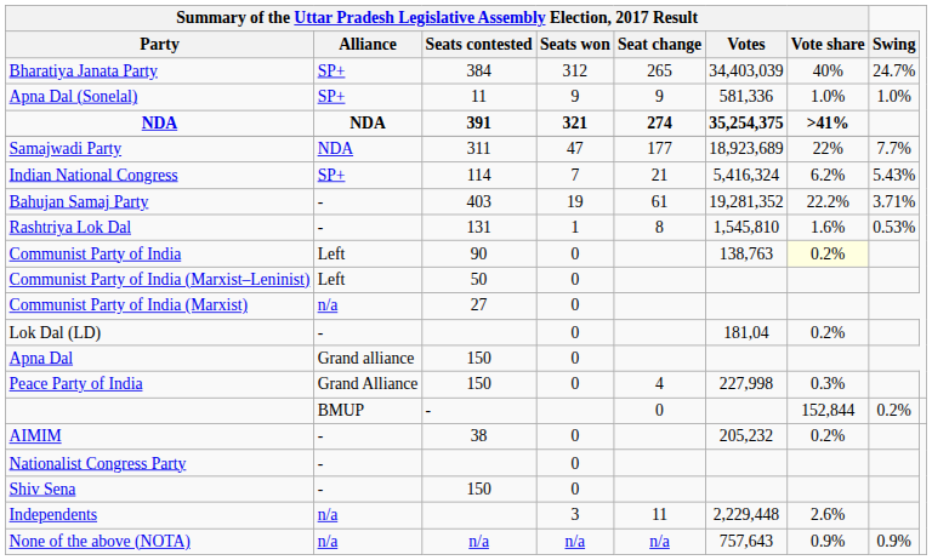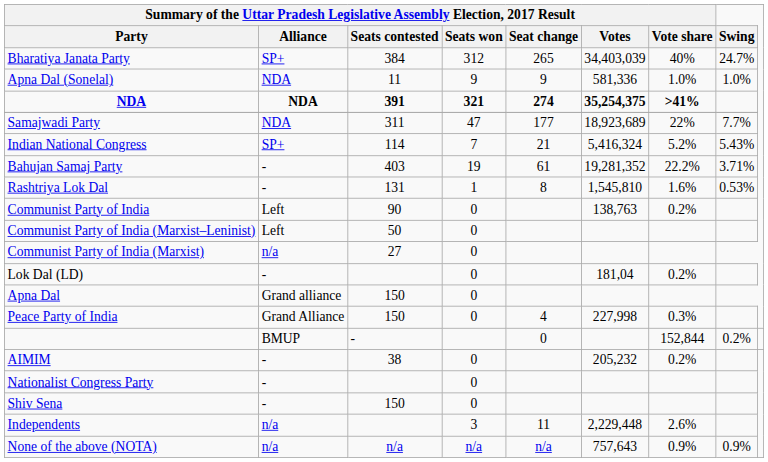 <table class="wikitable sortable">
 <tr>
 <th colspan="7">Summary of the <a href='#'>Uttar Pradesh Legislative Assembly</a> Election, 2017 Result</th>
 </tr>
 <tr>
 <th>Party</th>
 <th>Alliance</th>
 <th>Seats contested</th>
 <th>Seats won</th>
 <th>Seat change</th>
 <th>Votes</th>
 <th>Vote share</th>
 <th>Swing</th>
 </tr>
 <tr>
 <td style="text-align:left;"><a href='#'>Bharatiya Janata Party</a></td>
 <td style="text-align:left;"><a href='#'>SP+</a></td>
 <td style="text-align:center;">384</td>
 <td style="text-align:center;">312</td>
 <td style="text-align:center;"> 265</td>
 <td style="text-align:center;">34,403,039</td>
 <td style="text-align:center;">40%</td>
 <td style="text-align:center;"> 24.7%</td>
 </tr>
 <tr>
 <td style="text-align:left;"><a href='#'>Apna Dal (Sonelal)</a></td>
-<td style="text-align:left;"><a href='#'>SP+</a></td>
+<td style="text-align:left;"><a href='#'>NDA</a></td>
 <td style="text-align:center;">11</td>
 <td style="text-align:center;">9</td>
 <td style="text-align:center;"> 9</td>
 <td style="text-align:center;">581,336</td>
 <td style="text-align:center;">1.0%</td>
 <td style="text-align:center;"> 1.0%</td>
 </tr>
 <tr |-  style="text-align:left;" |Nirbal Indian Shoshit Hamara Aam Dal(NISHAD)>
 <td style="text-align:center;"><strong><a href='#'>NDA</a></strong></td>
 <td style="text-align:center;"><strong>NDA</strong></td>
 <td style="text-align:center;"><strong>391</strong></td>
 <td style="text-align:center;"><strong>321</strong></td>
 <td style="text-align:center;"><strong> 274</strong></td>
 <td style="text-align:center;"><strong>35,254,375</strong></td>
 <td style="text-align:center;"><strong>>41%</strong></td>
 <td style="text-align:center;"></td>
 </tr>
 <tr style="text-align:left;" |Nirbal Indian Shoshit Hamara Aam Dal(NISHAD)>
 </tr>
 <tr>
 <td style="text-align:left;"><a href='#'>Samajwadi Party</a></td>
 <td style="text-align:left;"><a href='#'>NDA</a></td>
 <td style="text-align:center;">311</td>
 <td style="text-align:center;">47</td>
 <td style="text-align:center;">177</td>
 <td style="text-align:center;">18,923,689</td>
 <td style="text-align:center;">22%</td>
 <td style="text-align:center;"> 7.7%</td>
 </tr>
 <tr>
 <td style="text-align:left;"><a href='#'>Indian National Congress</a></td>
 <td style="text-align:left;"><a href='#'>SP+</a></td>
 <td style="text-align:center;">114</td>
 <td style="text-align:center;">7</td>
 <td style="text-align:center;">21</td>
 <td style="text-align:center;">5,416,324</td>
-<td style="text-align:center;">6.2%</td>
+<td style="text-align:center;">5.2%</td>
 <td style="text-align:center;"> 5.43%</td>
 </tr>
 <tr>
 <td style="text-align:left;"><a href='#'>Bahujan Samaj Party</a></td>
 <td style="text-align:left;">-</td>
 <td style="text-align:center;">403</td>
 <td style="text-align:center;">19</td>
 <td style="text-align:center;">61</td>
 <td style="text-align:center;">19,281,352</td>
 <td style="text-align:center;">22.2%</td>
 <td style="text-align:center;"> 3.71%</td>
 </tr>
 <tr>
 <td style="text-align:left;"><a href='#'>Rashtriya Lok Dal</a></td>
 <td style="text-align:left;">-</td>
 <td style="text-align:center;">131</td>
 <td style="text-align:center;">1</td>
 <td style="text-align:center;">8</td>
 <td style="text-align:center;">1,545,810</td>
 <td style="text-align:center;">1.6%</td>
 <td style="text-align:center;"> 0.53%</td>
 </tr>
 <tr>
 <td style="text-align:left;"><a href='#'>Communist Party of India</a></td>
 <td style="text-align:left;">Left</td>
 <td style="text-align:center;">90</td>
 <td style="text-align:center;">0</td>
 <td style="text-align:center;"></td>
 <td style="text-align:center;">138,763</td>
-<td style="background: lightyellow; text-align:center;">0.2%</td>
+<td style="text-align:center;">0.2%</td>
 <td style="text-align:center;"></td>
 </tr>
 <tr>
 <td style="text-align:left;"><a href='#'>Communist Party of India (Marxist–Leninist)</a></td>
 <td style="text-align:left;">Left</td>
 <td style="text-align:center;">50</td>
 <td style="text-align:center;">0</td>
 <td style="text-align:center;"></td>
 <td style="text-align:center;"></td>
 <td style="text-align:center;"></td>
 <td style="text-align:center;"></td>
 </tr>
 <tr>
 <td style="text-align:left;"><a href='#'>Communist Party of India (Marxist)</a></td>
 <td style="text-align:left;"><a href='#'>n/a</a></td>
 <td style="text-align:center;">27</td>
 <td style="text-align:center;">0</td>
 <td style="text-align:center;"></td>
 <td style="text-align:center;"></td>
 <td style="text-align:center;"></td>
 </tr>
 <tr>
 <td style="text-align:left;">Lok Dal (LD)</td>
 <td style="text-align:left;">-</td>
 <td style="text-align:center;"></td>
 <td style="text-align:center;">0</td>
 <td style="text-align:center;"></td>
 <td style="text-align:center;">181,04</td>
 <td style="text-align:center;">0.2%</td>
 <td style="text-align:center;"></td>
 </tr>
 <tr>
 <td style="text-align:left;"><a href='#'>Apna Dal</a></td>
 <td style="text-align:left;">Grand alliance</td>
 <td style="text-align:center;">150</td>
 <td style="text-align:center;">0</td>
 <td style="text-align:center;"></td>
 <td style="text-align:center;"></td>
 <td style="text-align:center;"></td>
 </tr>
 <tr>
 <td style="text-align:left;"><a href='#'>Peace Party of India</a></td>
 <td style="text-align:left;">Grand Alliance</td>
 <td style="text-align:center;">150</td>
 <td style="text-align:center;">0</td>
 <td style="text-align:center;">4</td>
 <td style="text-align:center;">227,998</td>
 <td style="text-align:center;">0.3%</td>
 <td style="text-align:center;"></td>
 </tr>
 <tr>
 <td></td>
 <td style="text-align:left;">BMUP</td>
 <td style="text-align:left;">-</td>
 <td style="text-align:center;"></td>
 <td style="text-align:center;">0</td>
 <td style="text-align:center;"></td>
 <td style="text-align:center;">152,844</td>
 <td style="text-align:center;">0.2%</td>
 <td style="text-align:center;"></td>
 </tr>
 <tr>
 <td style="text-align:left;"><a href='#'>AIMIM</a></td>
 <td style="text-align:left;">-</td>
 <td style="text-align:center;">38</td>
 <td style="text-align:center;">0</td>
 <td style="text-align:center;"></td>
 <td style="text-align:center;">205,232</td>
 <td style="text-align:center;">0.2%</td>
 <td style="text-align:center;"></td>
 </tr>
 <tr>
 <td style="text-align:left;"><a href='#'>Nationalist Congress Party</a></td>
 <td style="text-align:left;">-</td>
 <td style="text-align:center;"></td>
 <td style="text-align:center;">0</td>
 <td style="text-align:center;"></td>
 <td style="text-align:center;"></td>
 <td style="text-align:center;"></td>
 <td style="text-align:center;"></td>
 </tr>
 <tr>
 <td style="text-align:left;"><a href='#'>Shiv Sena</a></td>
 <td style="text-align:left;">-</td>
 <td style="text-align:center;">150</td>
 <td style="text-align:center;">0</td>
 <td style="text-align:center;"></td>
 <td style="text-align:center;"></td>
 <td style="text-align:center;"></td>
 <td style="text-align:center;"></td>
 </tr>
 <tr>
 <td style="text-align:left;"><a href='#'>Independents</a></td>
 <td style="text-align:left;"><a href='#'>n/a</a></td>
 <td style="text-align:center;"></td>
 <td style="text-align:center;">3</td>
 <td style="text-align:center;">11</td>
 <td style="text-align:center;">2,229,448</td>
 <td style="text-align:center;">2.6%</td>
 <td style="text-align:center;"></td>
 </tr>
 <tr>
 <td style="text-align:left;"><a href='#'>None of the above (NOTA)</a></td>
 <td style="text-align:left;"><a href='#'>n/a</a></td>
 <td style="text-align:center;"><a href='#'>n/a</a></td>
 <td style="text-align:center;"><a href='#'>n/a</a></td>
 <td style="text-align:center;"><a href='#'>n/a</a></td>
 <td style="text-align:center;">757,643</td>
 <td style="text-align:center;">0.9%</td>
 <td style="text-align:center;"> 0.9%</td>
 </tr>
 </table>
